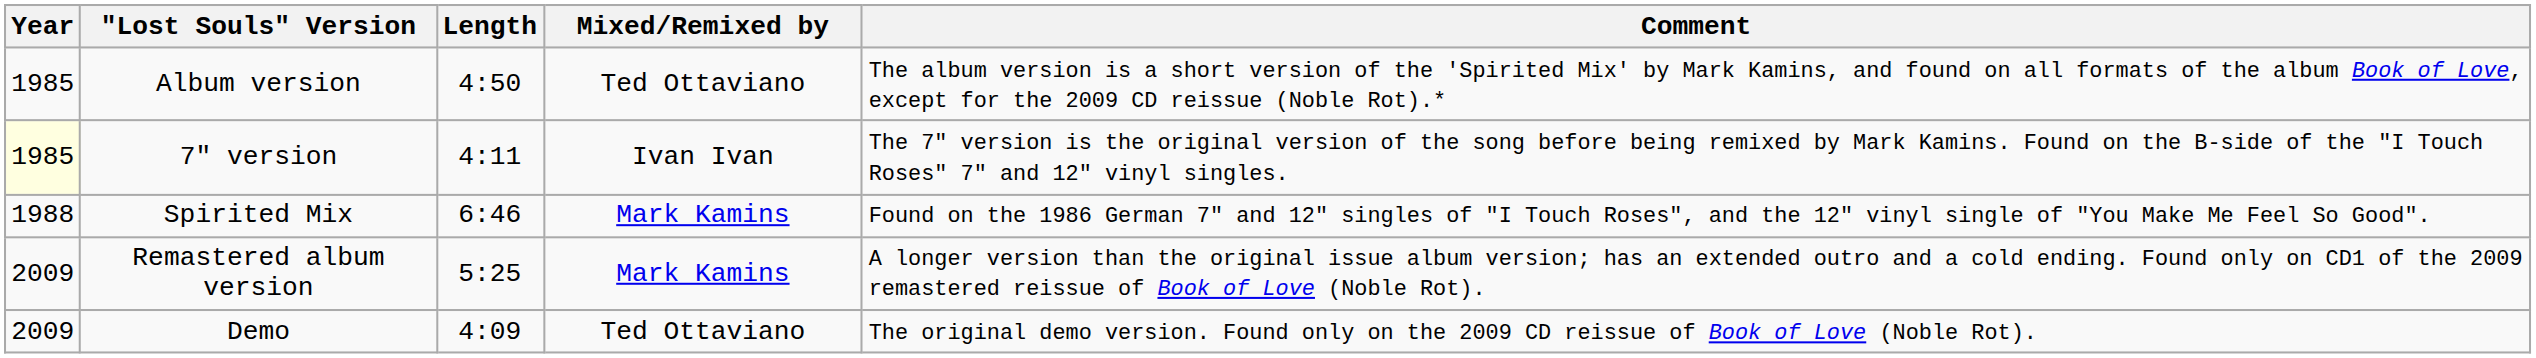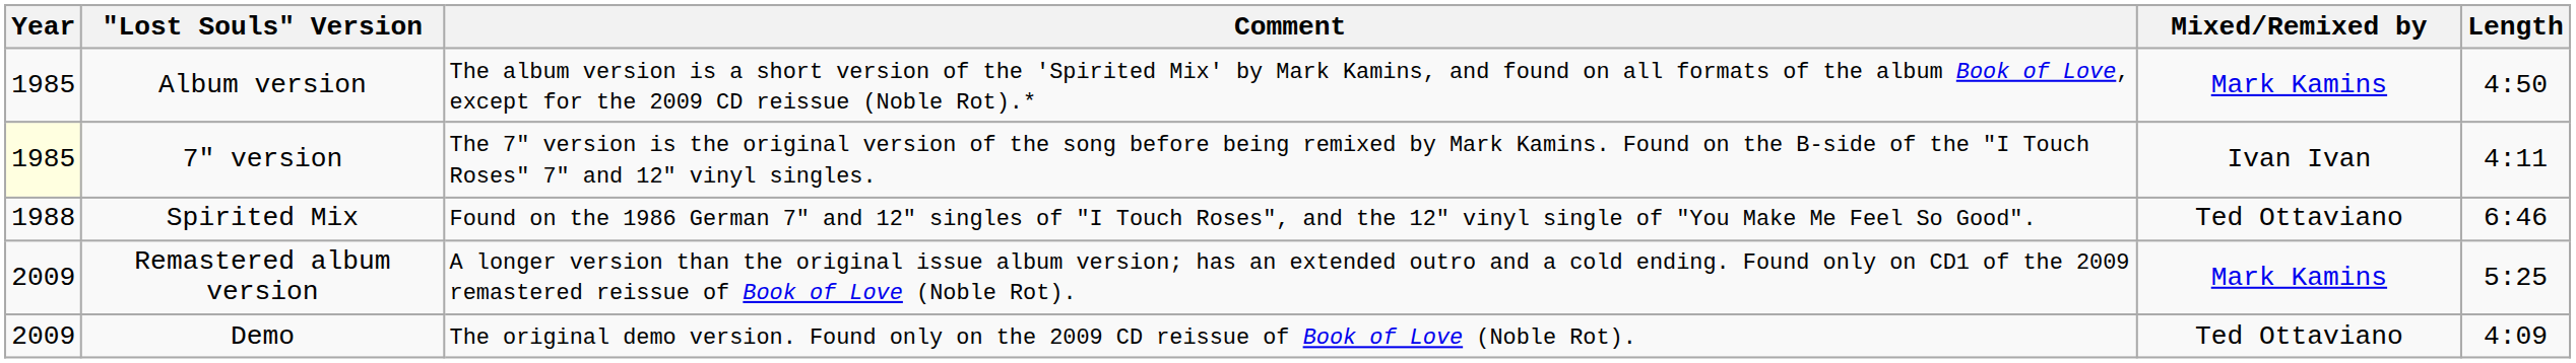 <table class="wikitable">
 <tr>
 <th>Year</th>
 <th style="width:185px;">"Lost Souls" Version</th>
+<th style="width:943px;">Comment</th>
+<th style="width:160px;">Mixed/Remixed by</th>
 <th>Length</th>
-<th style="width:160px;">Mixed/Remixed by</th>
-<th style="width:943px;">Comment</th>
 </tr>
 <tr>
 <td align=center>1985</td>
 <td align=center>Album version</td>
+<td><small>The album version is a short version of the 'Spirited Mix' by Mark Kamins, and found on all formats of the album <em><a href='#'>Book of Love</a></em>, except for the 2009 CD reissue (Noble Rot).*</small></td>
+<td align=center><a href='#'>Mark Kamins</a></td>
 <td align=center>4:50</td>
-<td align=center>Ted Ottaviano</td>
-<td><small>The album version is a short version of the 'Spirited Mix' by Mark Kamins, and found on all formats of the album <em><a href='#'>Book of Love</a></em>, except for the 2009 CD reissue (Noble Rot).*</small></td>
 </tr>
 <tr>
 <td align=center style="background: lightyellow;">1985</td>
 <td align=center>7" version</td>
+<td><small>The 7" version is the original version of the song before being remixed by Mark Kamins. Found on the B-side of the "I Touch Roses" 7" and 12" vinyl singles.</small></td>
+<td align=center>Ivan Ivan</td>
 <td align=center>4:11</td>
-<td align=center>Ivan Ivan</td>
-<td><small>The 7" version is the original version of the song before being remixed by Mark Kamins. Found on the B-side of the "I Touch Roses" 7" and 12" vinyl singles.</small></td>
 </tr>
 <tr>
 <td align=center>1988</td>
 <td align=center>Spirited Mix</td>
+<td><small>Found on the 1986 German 7" and 12" singles of "I Touch Roses", and the 12" vinyl single of "You Make Me Feel So Good".</small></td>
+<td align=center>Ted Ottaviano</td>
 <td align=center>6:46</td>
-<td align=center><a href='#'>Mark Kamins</a></td>
-<td><small>Found on the 1986 German 7" and 12" singles of "I Touch Roses", and the 12" vinyl single of "You Make Me Feel So Good".</small></td>
 </tr>
 <tr>
 <td align=center>2009</td>
 <td align=center>Remastered album version</td>
+<td><small>A longer version than the original issue album version; has an extended outro and a cold ending. Found only on CD1 of the 2009 remastered reissue of <em><a href='#'>Book of Love</a></em> (Noble Rot).</small></td>
+<td align=center><a href='#'>Mark Kamins</a></td>
 <td align=center>5:25</td>
-<td align=center><a href='#'>Mark Kamins</a></td>
-<td><small>A longer version than the original issue album version; has an extended outro and a cold ending. Found only on CD1 of the 2009 remastered reissue of <em><a href='#'>Book of Love</a></em> (Noble Rot).</small></td>
 </tr>
 <tr>
 <td align=center>2009</td>
 <td align=center>Demo</td>
+<td><small>The original demo version. Found only on the 2009 CD reissue of <em><a href='#'>Book of Love</a></em> (Noble Rot).</small></td>
+<td align=center>Ted Ottaviano</td>
 <td align=center>4:09</td>
-<td align=center>Ted Ottaviano</td>
-<td><small>The original demo version. Found only on the 2009 CD reissue of <em><a href='#'>Book of Love</a></em> (Noble Rot).</small></td>
 </tr>
 </table>
